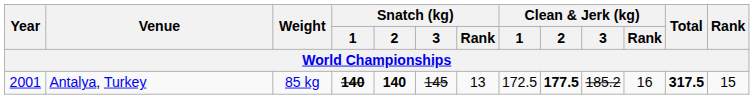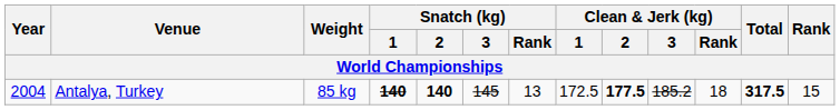 <table class = "wikitable" style="text-align:center;">
 <tr>
 <th rowspan=2 width=40>Year</th>
 <th rowspan=2 width=250>Venue</th>
 <th rowspan=2 width=60>Weight</th>
 <th colspan=4>Snatch (kg)</th>
 <th colspan=4>Clean & Jerk (kg)</th>
 <th rowspan=2 width=40>Total</th>
 <th rowspan=2 width=40>Rank</th>
 </tr>
 <tr>
 <th width=40>1</th>
 <th width=40>2</th>
 <th width=40>3</th>
 <th width=40>Rank</th>
 <th width=40>1</th>
 <th width=40>2</th>
 <th width=40>3</th>
 <th width=40>Rank</th>
 </tr>
 <tr>
 <th colspan=13><a href='#'>World Championships</a></th>
 </tr>
 <tr>
-<td><a href='#'>2001</a></td>
+<td><a href='#'>2004</a></td>
 <td align=left> <a href='#'>Antalya</a>, <a href='#'>Turkey</a></td>
 <td><a href='#'>85 kg</a></td>
 <td><strong><s>140</s></strong></td>
 <td><strong>140</strong></td>
 <td><s>145</s></td>
 <td>13</td>
 <td>172.5</td>
 <td><strong>177.5</strong></td>
 <td><s>185.2</s></td>
-<td>16</td>
+<td>18</td>
 <td><strong>317.5</strong></td>
 <td>15</td>
 </tr>
 </table>
